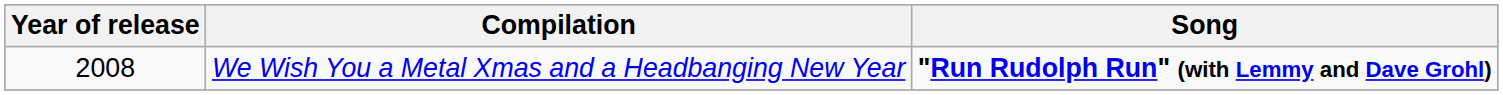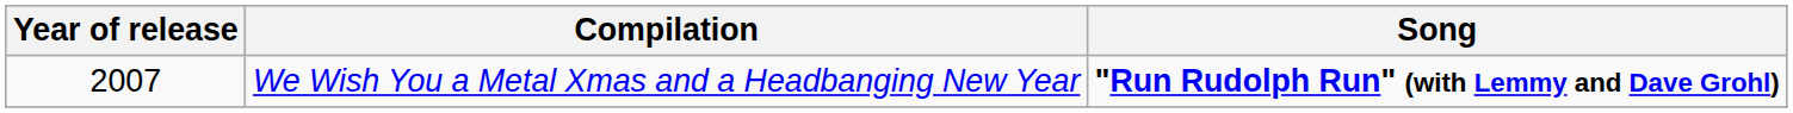 <table class="wikitable">
 <tr>
 <th align="left">Year of release</th>
 <th align="left">Compilation</th>
 <th align="left">Song</th>
 </tr>
 <tr>
-<td style="text-align:center;">2008</td>
+<td style="text-align:center;">2007</td>
 <td align="left"><em><a href='#'>We Wish You a Metal Xmas and a Headbanging New Year</a></em></td>
 <td align="left"><strong>"<a href='#'>Run Rudolph Run</a>" <small>(with <a href='#'>Lemmy</a> and <a href='#'>Dave Grohl</a>)</small></strong></td>
 </tr>
 </table>
